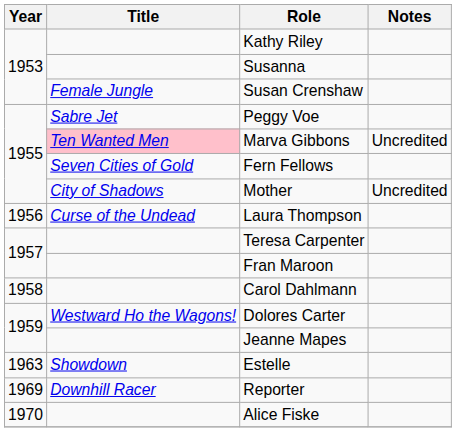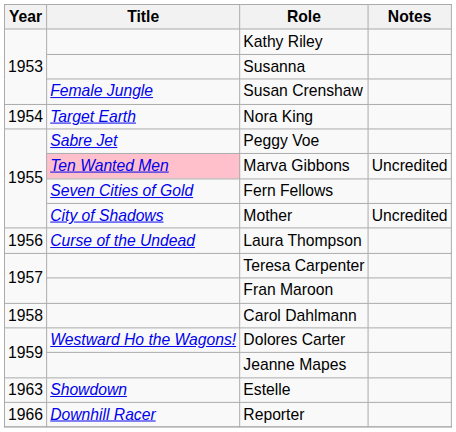 <table class="wikitable sortable">
 <tr>
 <th>Year</th>
 <th>Title</th>
 <th>Role</th>
 <th class="unsortable">Notes</th>
 </tr>
 <tr>
 <td rowspan="3">1953</td>
 <td><em></em></td>
 <td>Kathy Riley</td>
 <td></td>
 </tr>
 <tr>
 <td><em></em></td>
 <td>Susanna</td>
 <td></td>
 </tr>
 <tr>
 <td><em><a href='#'>Female Jungle</a></em></td>
 <td>Susan Crenshaw</td>
+<td></td>
+</tr>
+<tr>
+<td>1954</td>
+<td><em><a href='#'>Target Earth</a></em></td>
+<td>Nora King</td>
 <td></td>
 </tr>
 <tr>
 <td rowspan="4">1955</td>
 <td><em><a href='#'>Sabre Jet</a></em></td>
 <td>Peggy Voe</td>
 <td></td>
 </tr>
 <tr>
 <td style="background: pink;"><em><a href='#'>Ten Wanted Men</a></em></td>
 <td>Marva Gibbons</td>
 <td>Uncredited</td>
 </tr>
 <tr>
 <td><em><a href='#'>Seven Cities of Gold</a></em></td>
 <td>Fern Fellows</td>
 <td></td>
 </tr>
 <tr>
 <td><em><a href='#'>City of Shadows</a></em></td>
 <td>Mother</td>
 <td>Uncredited</td>
 </tr>
 <tr>
 <td>1956</td>
 <td><em><a href='#'>Curse of the Undead</a></em></td>
 <td>Laura Thompson</td>
 <td></td>
 </tr>
 <tr>
 <td rowspan="2">1957</td>
 <td><em></em></td>
 <td>Teresa Carpenter</td>
 <td></td>
 </tr>
 <tr>
 <td><em></em></td>
 <td>Fran Maroon</td>
 <td></td>
 </tr>
 <tr>
 <td>1958</td>
 <td><em></em></td>
 <td>Carol Dahlmann</td>
 <td></td>
 </tr>
 <tr>
 <td rowspan="2">1959</td>
 <td><em><a href='#'>Westward Ho the Wagons!</a></em></td>
 <td>Dolores Carter</td>
 <td></td>
 </tr>
 <tr>
 <td><em></em></td>
 <td>Jeanne Mapes</td>
 <td></td>
 </tr>
 <tr>
 <td>1963</td>
 <td><em><a href='#'>Showdown</a></em></td>
 <td>Estelle</td>
 <td></td>
 </tr>
 <tr>
-<td>1969</td>
+<td>1966</td>
 <td><em><a href='#'>Downhill Racer</a></em></td>
 <td>Reporter</td>
 <td></td>
 </tr>
 <tr>
-<td>1970</td>
-<td><em></em></td>
-<td>Alice Fiske</td>
-<td></td>
-</tr>
-<tr>
 </tr>
 </table>
